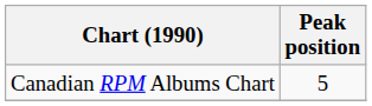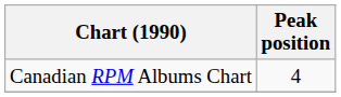 <table class="wikitable sortable">
 <tr>
 <th align="left">Chart (1990)</th>
 <th align="left">Peak<br>position</th>
 </tr>
 <tr>
 <td align="left">Canadian <em><a href='#'>RPM</a></em> Albums Chart</td>
-<td align="center">5</td>
+<td align="center">4</td>
 </tr>
 <tr>
 </tr>
 </table>
